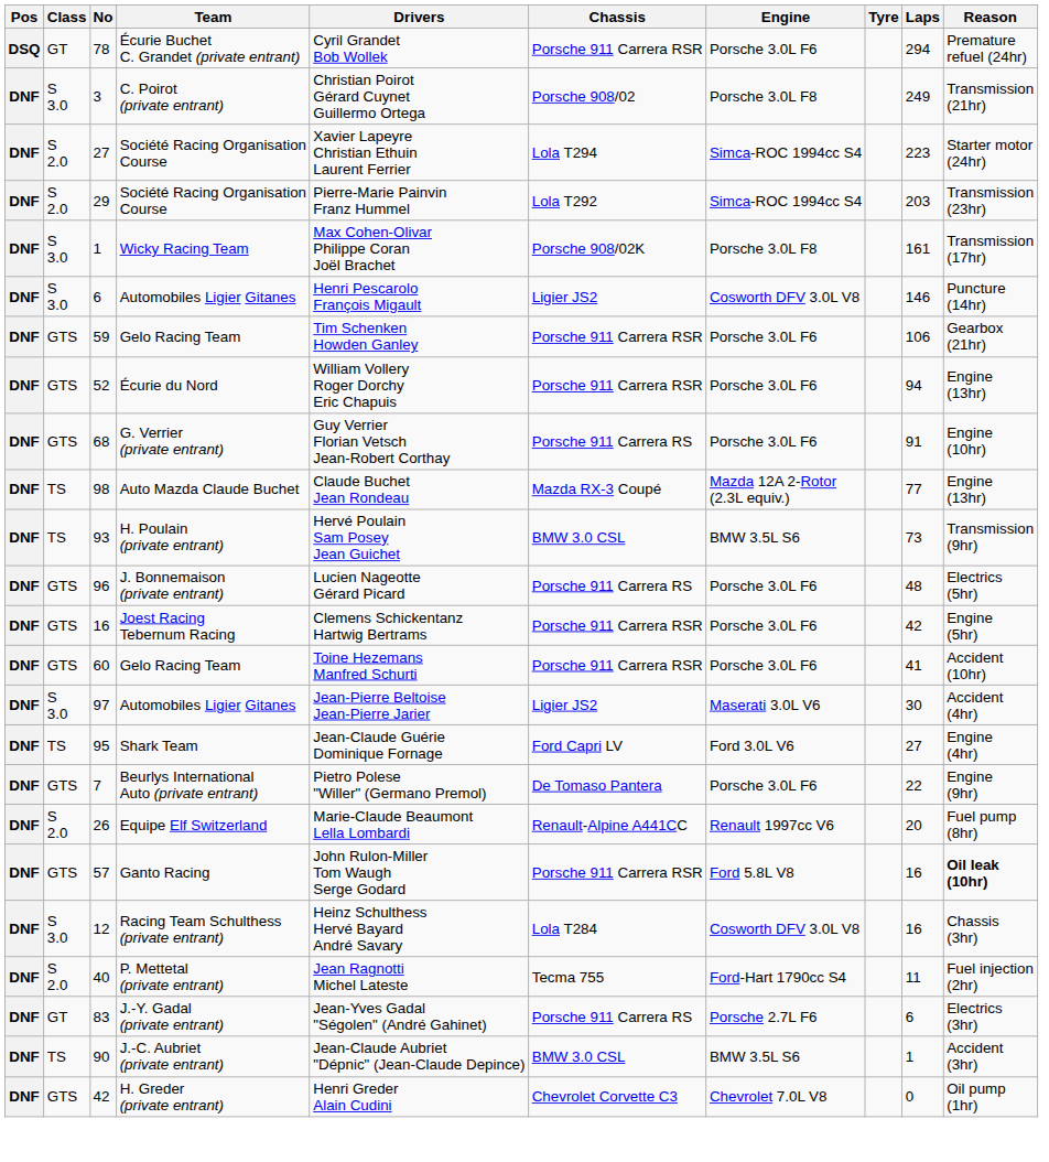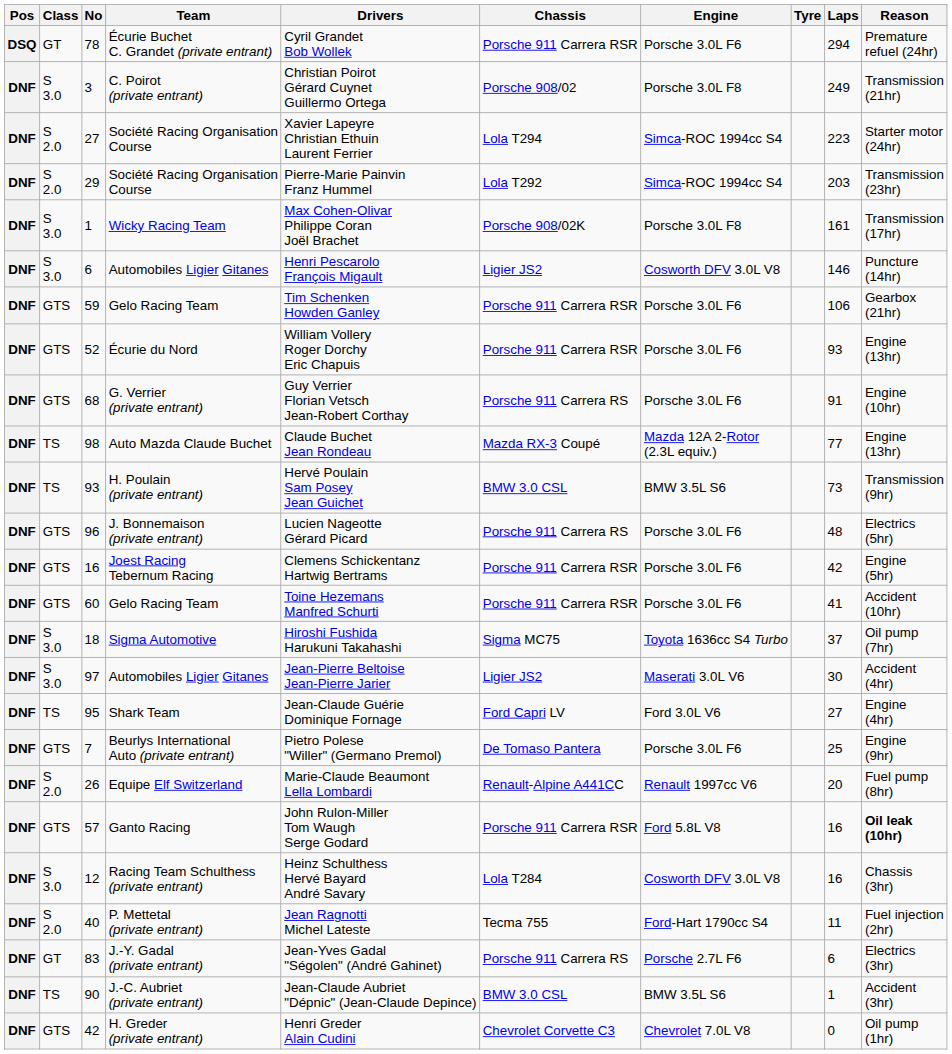 <table class="wikitable" style="font-size: 95%;">
 <tr>
 <th>Pos</th>
 <th>Class</th>
 <th>No</th>
 <th>Team</th>
 <th>Drivers</th>
 <th>Chassis</th>
 <th>Engine</th>
 <th>Tyre</th>
 <th>Laps</th>
 <th>Reason</th>
 </tr>
 <tr>
 <th>DSQ</th>
 <td>GT</td>
 <td>78</td>
 <td> Écurie Buchet<br> C. Grandet  <em>(private entrant)</em></td>
 <td> Cyril Grandet<br> <a href='#'>Bob Wollek</a></td>
 <td><a href='#'>Porsche 911</a> Carrera RSR</td>
 <td>Porsche 3.0L F6</td>
 <td></td>
 <td>294</td>
 <td>Premature<br> refuel (24hr)</td>
 </tr>
 <tr>
 <th>DNF</th>
 <td>S<br>3.0</td>
 <td>3</td>
 <td> C. Poirot<br><em>(private entrant)</em></td>
 <td> Christian Poirot<br> Gérard Cuynet<br> Guillermo Ortega</td>
 <td><a href='#'>Porsche 908</a>/02</td>
 <td>Porsche 3.0L F8</td>
 <td></td>
 <td>249</td>
 <td>Transmission<br> (21hr)</td>
 </tr>
 <tr>
 <th>DNF</th>
 <td>S<br>2.0</td>
 <td>27</td>
 <td> Société Racing Organisation<br> Course</td>
 <td> Xavier Lapeyre<br> Christian Ethuin<br> Laurent Ferrier</td>
 <td><a href='#'>Lola</a> T294</td>
 <td><a href='#'>Simca</a>-ROC 1994cc S4</td>
 <td></td>
 <td>223</td>
 <td>Starter motor<br> (24hr)</td>
 </tr>
 <tr>
 <th>DNF</th>
 <td>S<br>2.0</td>
 <td>29</td>
 <td> Société Racing Organisation<br> Course</td>
 <td> Pierre-Marie Painvin<br> Franz Hummel</td>
 <td><a href='#'>Lola</a> T292</td>
 <td><a href='#'>Simca</a>-ROC 1994cc S4</td>
 <td></td>
 <td>203</td>
 <td>Transmission<br> (23hr)</td>
 </tr>
 <tr>
 <th>DNF</th>
 <td>S<br>3.0</td>
 <td>1</td>
 <td> <a href='#'>Wicky Racing Team</a></td>
 <td> <a href='#'>Max Cohen-Olivar</a><br> Philippe Coran<br>  Joël Brachet</td>
 <td><a href='#'>Porsche 908</a>/02K</td>
 <td>Porsche 3.0L F8</td>
 <td></td>
 <td>161</td>
 <td>Transmission<br> (17hr)</td>
 </tr>
 <tr>
 <th>DNF</th>
 <td>S<br>3.0</td>
 <td>6</td>
 <td> Automobiles <a href='#'>Ligier</a> <a href='#'>Gitanes</a></td>
 <td> <a href='#'>Henri Pescarolo</a><br> <a href='#'>François Migault</a></td>
 <td><a href='#'>Ligier JS2</a></td>
 <td><a href='#'>Cosworth DFV</a> 3.0L V8</td>
 <td></td>
 <td>146</td>
 <td>Puncture<br> (14hr)</td>
 </tr>
 <tr>
 <th>DNF</th>
 <td>GTS</td>
 <td>59</td>
 <td> Gelo Racing Team</td>
 <td> <a href='#'>Tim Schenken</a><br>  <a href='#'>Howden Ganley</a></td>
 <td><a href='#'>Porsche 911</a> Carrera RSR</td>
 <td>Porsche 3.0L F6</td>
 <td></td>
 <td>106</td>
 <td>Gearbox<br> (21hr)</td>
 </tr>
 <tr>
 <th>DNF</th>
 <td>GTS</td>
 <td>52</td>
 <td> Écurie du Nord</td>
 <td> William Vollery<br> Roger Dorchy<br> Eric Chapuis</td>
 <td><a href='#'>Porsche 911</a> Carrera RSR</td>
 <td>Porsche 3.0L F6</td>
 <td></td>
-<td>94</td>
+<td>93</td>
 <td>Engine<br> (13hr)</td>
 </tr>
 <tr>
 <th>DNF</th>
 <td>GTS</td>
 <td>68</td>
 <td> G. Verrier<br><em>(private entrant)</em></td>
 <td> Guy Verrier<br> Florian Vetsch<br> Jean-Robert Corthay</td>
 <td><a href='#'>Porsche 911</a> Carrera RS</td>
 <td>Porsche 3.0L F6</td>
 <td></td>
 <td>91</td>
 <td>Engine<br> (10hr)</td>
 </tr>
 <tr>
 <th>DNF</th>
 <td>TS</td>
 <td>98</td>
 <td> Auto Mazda Claude Buchet</td>
 <td> Claude Buchet<br> <a href='#'>Jean Rondeau</a></td>
 <td><a href='#'>Mazda RX-3</a> Coupé</td>
 <td><a href='#'>Mazda</a> 12A 2-<a href='#'>Rotor</a><br> (2.3L equiv.)</td>
 <td></td>
 <td>77</td>
 <td>Engine<br> (13hr)</td>
 </tr>
 <tr>
 <th>DNF</th>
 <td>TS</td>
 <td>93</td>
 <td> H. Poulain<br><em>(private entrant)</em></td>
 <td> Hervé Poulain<br> <a href='#'>Sam Posey</a><br>  <a href='#'>Jean Guichet</a></td>
 <td><a href='#'>BMW 3.0 CSL</a></td>
 <td>BMW 3.5L S6</td>
 <td></td>
 <td>73</td>
 <td>Transmission<br> (9hr)</td>
 </tr>
 <tr>
 <th>DNF</th>
 <td>GTS</td>
 <td>96</td>
 <td> J. Bonnemaison<br><em>(private entrant)</em></td>
 <td> Lucien Nageotte<br> Gérard Picard</td>
 <td><a href='#'>Porsche 911</a> Carrera RS</td>
 <td>Porsche 3.0L F6</td>
 <td></td>
 <td>48</td>
 <td>Electrics<br> (5hr)</td>
 </tr>
 <tr>
 <th>DNF</th>
 <td>GTS</td>
 <td>16</td>
 <td> <a href='#'>Joest Racing</a><br> Tebernum Racing</td>
 <td> Clemens Schickentanz<br> Hartwig Bertrams</td>
 <td><a href='#'>Porsche 911</a> Carrera RSR</td>
 <td>Porsche 3.0L F6</td>
 <td></td>
 <td>42</td>
 <td>Engine<br> (5hr)</td>
 </tr>
 <tr>
 <th>DNF</th>
 <td>GTS</td>
 <td>60</td>
 <td> Gelo Racing Team</td>
 <td> <a href='#'>Toine Hezemans</a><br> <a href='#'>Manfred Schurti</a></td>
 <td><a href='#'>Porsche 911</a> Carrera RSR</td>
 <td>Porsche 3.0L F6</td>
 <td></td>
 <td>41</td>
 <td>Accident<br> (10hr)</td>
 </tr>
 <tr>
 <th>DNF</th>
 <td>S<br>3.0</td>
+<td>18</td>
+<td> <a href='#'>Sigma Automotive</a></td>
+<td> <a href='#'>Hiroshi Fushida</a><br> Harukuni Takahashi</td>
+<td><a href='#'>Sigma</a> MC75</td>
+<td><a href='#'>Toyota</a> 1636cc S4 <em>Turbo</em></td>
+<td></td>
+<td>37</td>
+<td>Oil pump<br> (7hr)</td>
+</tr>
+<tr>
+<th>DNF</th>
+<td>S<br>3.0</td>
 <td>97</td>
 <td> Automobiles <a href='#'>Ligier</a> <a href='#'>Gitanes</a></td>
 <td> <a href='#'>Jean-Pierre Beltoise</a><br> <a href='#'>Jean-Pierre Jarier</a></td>
 <td><a href='#'>Ligier JS2</a></td>
 <td><a href='#'>Maserati</a> 3.0L V6</td>
 <td></td>
 <td>30</td>
 <td>Accident<br> (4hr)</td>
 </tr>
 <tr>
 <th>DNF</th>
 <td>TS</td>
 <td>95</td>
 <td> Shark Team</td>
 <td> Jean-Claude Guérie<br> Dominique Fornage</td>
 <td><a href='#'>Ford Capri</a> LV</td>
 <td>Ford 3.0L V6</td>
 <td></td>
 <td>27</td>
 <td>Engine<br> (4hr)</td>
 </tr>
 <tr>
 <th>DNF</th>
 <td>GTS</td>
 <td>7</td>
 <td> Beurlys International<br>Auto  <em>(private entrant)</em></td>
 <td> Pietro Polese<br> "Willer" (Germano Premol)</td>
 <td><a href='#'>De Tomaso Pantera</a></td>
 <td>Porsche 3.0L F6</td>
 <td></td>
-<td>22</td>
+<td>25</td>
 <td>Engine<br> (9hr)</td>
 </tr>
 <tr>
 <th>DNF</th>
 <td>S<br>2.0</td>
 <td>26</td>
 <td> Equipe <a href='#'>Elf Switzerland</a></td>
 <td> Marie-Claude Beaumont<br>  <a href='#'>Lella Lombardi</a></td>
 <td><a href='#'>Renault</a>-<a href='#'>Alpine A441C</a>C</td>
 <td><a href='#'>Renault</a> 1997cc V6</td>
 <td></td>
 <td>20</td>
 <td>Fuel pump<br> (8hr)</td>
 </tr>
 <tr>
 <th>DNF</th>
 <td>GTS</td>
 <td>57</td>
 <td> Ganto Racing</td>
 <td> John Rulon-Miller<br> Tom Waugh<br>  Serge Godard</td>
 <td><a href='#'>Porsche 911</a> Carrera RSR</td>
 <td><a href='#'>Ford</a> 5.8L V8</td>
 <td></td>
 <td>16</td>
 <td><strong>Oil leak<br> (10hr)</strong></td>
 </tr>
 <tr>
 <th>DNF</th>
 <td>S<br>3.0</td>
 <td>12</td>
 <td> Racing Team Schulthess<br><em>(private entrant)</em></td>
 <td> Heinz Schulthess<br> Hervé Bayard<br> André Savary</td>
 <td><a href='#'>Lola</a> T284</td>
 <td><a href='#'>Cosworth DFV</a> 3.0L V8</td>
 <td></td>
 <td>16</td>
 <td>Chassis<br> (3hr)</td>
 </tr>
 <tr>
 <th>DNF</th>
 <td>S<br>2.0</td>
 <td>40</td>
 <td> P. Mettetal<br><em>(private entrant)</em></td>
 <td> <a href='#'>Jean Ragnotti</a><br> Michel Lateste</td>
 <td>Tecma 755</td>
 <td><a href='#'>Ford</a>-Hart 1790cc S4</td>
 <td></td>
 <td>11</td>
 <td>Fuel injection<br> (2hr)</td>
 </tr>
 <tr>
 <th>DNF</th>
 <td>GT</td>
 <td>83</td>
 <td> J.-Y. Gadal<br><em>(private entrant)</em></td>
 <td> Jean-Yves Gadal<br> "Ségolen" (André Gahinet)</td>
 <td><a href='#'>Porsche 911</a> Carrera RS</td>
 <td><a href='#'>Porsche</a> 2.7L F6</td>
 <td></td>
 <td>6</td>
 <td>Electrics<br> (3hr)</td>
 </tr>
 <tr>
 <th>DNF</th>
 <td>TS</td>
 <td>90</td>
 <td> J.-C. Aubriet<br><em>(private entrant)</em></td>
 <td> Jean-Claude Aubriet<br> "Dépnic" (Jean-Claude Depince)</td>
 <td><a href='#'>BMW 3.0 CSL</a></td>
 <td>BMW 3.5L S6</td>
 <td></td>
 <td>1</td>
 <td>Accident<br> (3hr)</td>
 </tr>
 <tr>
 <th>DNF</th>
 <td>GTS</td>
 <td>42</td>
 <td> H. Greder<br><em>(private entrant)</em></td>
 <td> Henri Greder<br> <a href='#'>Alain Cudini</a></td>
 <td><a href='#'>Chevrolet Corvette C3</a></td>
 <td><a href='#'>Chevrolet</a> 7.0L V8</td>
 <td></td>
 <td>0</td>
 <td>Oil pump<br> (1hr)</td>
 </tr>
 </table>
